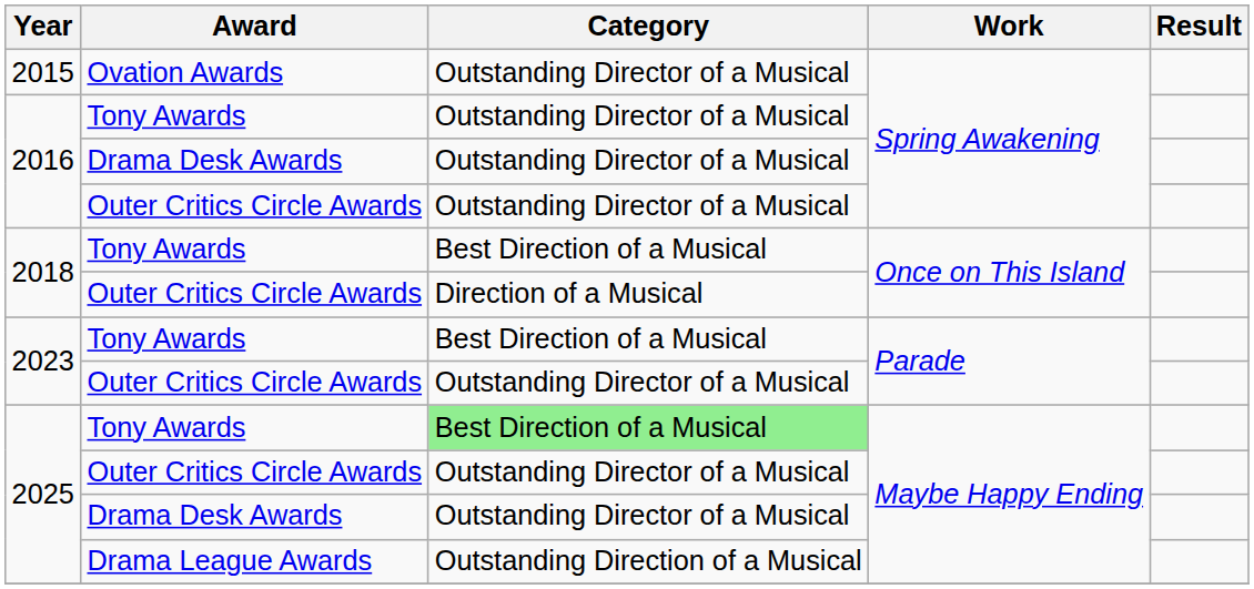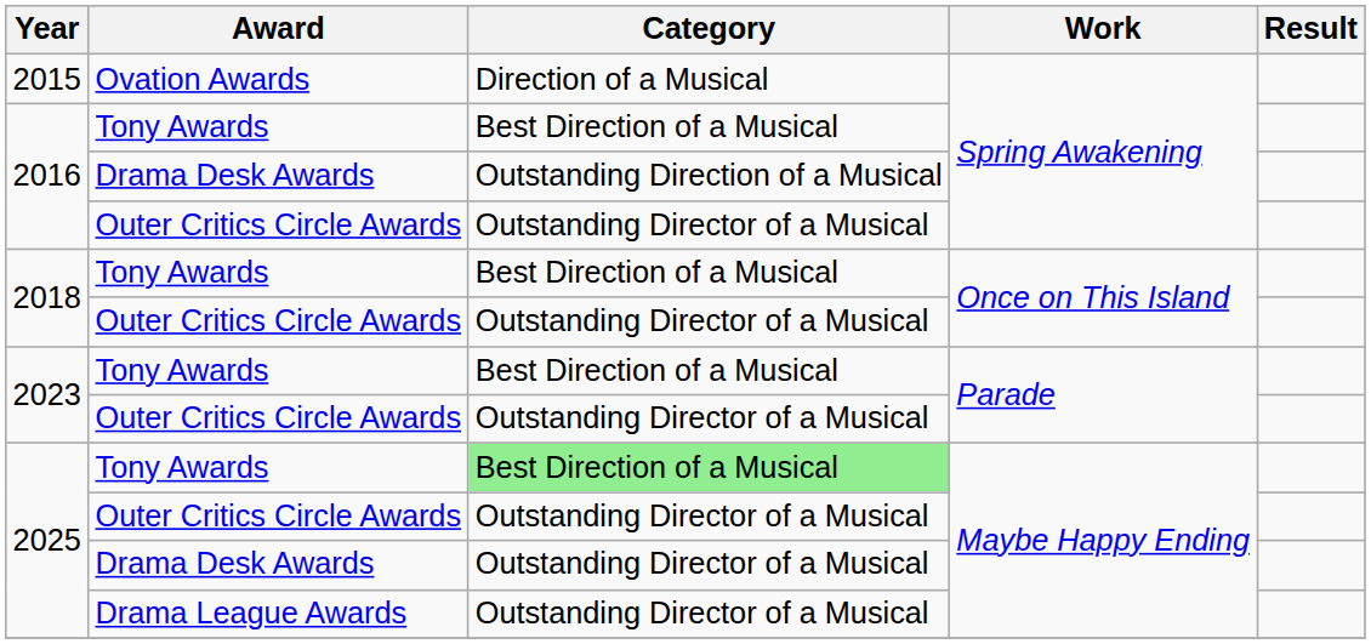 <table class="wikitable">
 <tr>
 <th>Year</th>
 <th>Award</th>
 <th>Category</th>
 <th>Work</th>
 <th>Result</th>
 </tr>
 <tr>
 <td>2015</td>
 <td><a href='#'>Ovation Awards</a></td>
-<td>Outstanding Director of a Musical</td>
+<td>Direction of a Musical</td>
 <td rowspan="4"><em><a href='#'>Spring Awakening</a></em></td>
 <td></td>
 </tr>
 <tr>
 <td rowspan="3">2016</td>
 <td><a href='#'>Tony Awards</a></td>
-<td>Outstanding Director of a Musical</td>
+<td>Best Direction of a Musical</td>
 <td></td>
 </tr>
 <tr>
 <td><a href='#'>Drama Desk Awards</a></td>
-<td>Outstanding Director of a Musical</td>
+<td>Outstanding Direction of a Musical</td>
 <td></td>
 </tr>
 <tr>
 <td><a href='#'>Outer Critics Circle Awards</a></td>
 <td>Outstanding Director of a Musical</td>
 <td></td>
 </tr>
 <tr>
 <td rowspan="2">2018</td>
 <td><a href='#'>Tony Awards</a></td>
 <td>Best Direction of a Musical</td>
 <td rowspan="2"><em><a href='#'>Once on This Island</a></em></td>
 <td></td>
 </tr>
 <tr>
 <td><a href='#'>Outer Critics Circle Awards</a></td>
-<td>Direction of a Musical</td>
+<td>Outstanding Director of a Musical</td>
 <td></td>
 </tr>
 <tr>
 <td rowspan="2">2023</td>
 <td><a href='#'>Tony Awards</a></td>
 <td>Best Direction of a Musical</td>
 <td rowspan="2"><em><a href='#'>Parade</a></em></td>
 <td></td>
 </tr>
 <tr>
 <td><a href='#'>Outer Critics Circle Awards</a></td>
 <td>Outstanding Director of a Musical</td>
 <td></td>
 </tr>
 <tr>
 <td rowspan="4">2025</td>
 <td><a href='#'>Tony Awards</a></td>
 <td style="background: lightgreen;">Best Direction of a Musical</td>
 <td rowspan="4"><em><a href='#'>Maybe Happy Ending</a></em></td>
 <td></td>
 </tr>
 <tr>
 <td><a href='#'>Outer Critics Circle Awards</a></td>
 <td>Outstanding Director of a Musical</td>
 <td></td>
 </tr>
 <tr>
 <td><a href='#'>Drama Desk Awards</a></td>
 <td>Outstanding Director of a Musical</td>
 <td></td>
 </tr>
 <tr>
 <td><a href='#'>Drama League Awards</a></td>
-<td>Outstanding Direction of a Musical</td>
+<td>Outstanding Director of a Musical</td>
 <td></td>
 </tr>
 <tr>
 </tr>
 </table>
